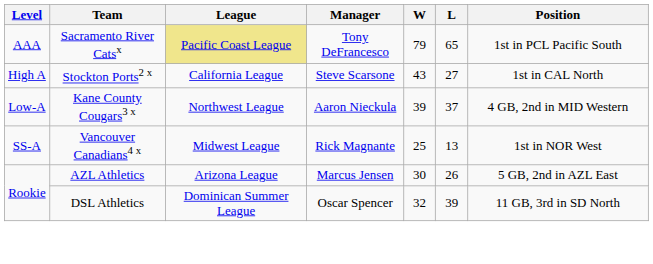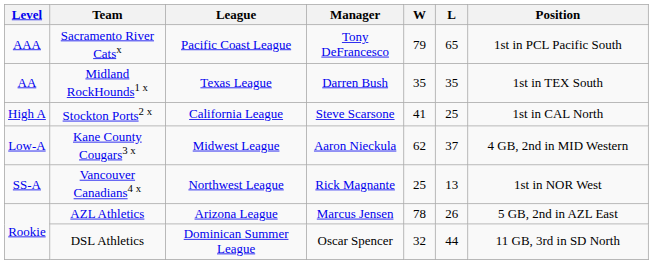 <table class="wikitable" style="width:90%; text-align:center;">
 <tr>
 <th style="width:7%;"><a href='#'>Level</a></th>
 <th style="width:18%;">Team</th>
 <th style="width:22%;">League</th>
 <th style="width:15%;">Manager</th>
 <th style="width:5%;">W</th>
 <th style="width:5%;">L</th>
 <th style="width:30%;">Position</th>
 </tr>
 <tr>
 <td><a href='#'>AAA</a></td>
 <td><a href='#'>Sacramento River Cats</a><sup>x</sup></td>
-<td style="background: khaki;"><a href='#'>Pacific Coast League</a></td>
+<td><a href='#'>Pacific Coast League</a></td>
 <td><a href='#'>Tony DeFrancesco</a></td>
 <td>79</td>
 <td>65</td>
 <td>1st in PCL Pacific South</td>
 </tr>
 <tr>
+<td><a href='#'>AA</a></td>
+<td><a href='#'>Midland RockHounds</a><sup>1 x</sup></td>
+<td><a href='#'>Texas League</a></td>
+<td><a href='#'>Darren Bush</a></td>
+<td>35</td>
+<td>35</td>
+<td>1st in TEX South</td>
+</tr>
+<tr>
 <td><a href='#'>High A</a></td>
 <td><a href='#'>Stockton Ports</a><sup>2 x</sup></td>
 <td><a href='#'>California League</a></td>
 <td><a href='#'>Steve Scarsone</a></td>
-<td>43</td>
-<td>27</td>
+<td>41</td>
+<td>25</td>
 <td>1st in CAL North</td>
 </tr>
 <tr>
 <td><a href='#'>Low-A</a></td>
 <td><a href='#'>Kane County Cougars</a><sup>3 x</sup></td>
-<td><a href='#'>Northwest League</a></td>
+<td><a href='#'>Midwest League</a></td>
 <td><a href='#'>Aaron Nieckula</a></td>
-<td>39</td>
+<td>62</td>
 <td>37</td>
 <td>4 GB, 2nd in MID Western</td>
 </tr>
 <tr>
 <td><a href='#'>SS-A</a></td>
 <td><a href='#'>Vancouver Canadians</a><sup>4 x</sup></td>
-<td><a href='#'>Midwest League</a></td>
+<td><a href='#'>Northwest League</a></td>
 <td><a href='#'>Rick Magnante</a></td>
 <td>25</td>
 <td>13</td>
 <td>1st in NOR West</td>
 </tr>
 <tr>
 <td rowspan=2><a href='#'>Rookie</a></td>
 <td><a href='#'>AZL Athletics</a></td>
 <td><a href='#'>Arizona League</a></td>
 <td><a href='#'>Marcus Jensen</a></td>
-<td>30</td>
+<td>78</td>
 <td>26</td>
 <td>5 GB, 2nd in AZL East</td>
 </tr>
 <tr>
 <td>DSL Athletics</td>
 <td><a href='#'>Dominican Summer League</a></td>
 <td>Oscar Spencer</td>
 <td>32</td>
-<td>39</td>
+<td>44</td>
 <td>11 GB, 3rd in SD North</td>
 </tr>
 </table>
